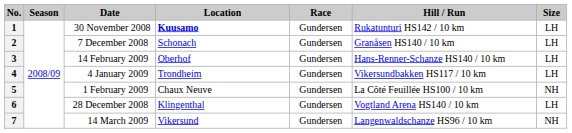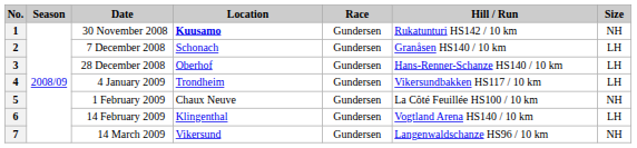 <table class="wikitable plainrowheaders" style="background:#fff; font-size:86%; line-height:15px; border:gray solid 1px; border-collapse:collapse;">
 <tr style="background:#ccc; text-align:center;">
 <th scope="col" style="background:#ccc; width:15px;">No.</th>
 <th scope="col" style="background:#ccc; width:50px;">Season</th>
 <th scope="col" style="background:#ccc; width:120px;">Date</th>
 <th scope="col" style="background:#ccc; width:180px;">Location</th>
 <th scope="col" style="background:#ccc; width:80px;">Race</th>
 <th scope="col" style="background:#ccc; width:250px;">Hill / Run</th>
 <th scope="col" style="background:#ccc; width:35px;">Size</th>
 </tr>
 <tr>
 <th scope=row style="text-align:center;">1</th>
 <td align=center rowspan=7><a href='#'>2008/09</a></td>
 <td align=right>30 November 2008 </td>
 <td><strong> <a href='#'>Kuusamo</a></strong></td>
 <td align=center>Gundersen</td>
 <td><a href='#'>Rukatunturi</a> HS142 / 10 km</td>
-<td align=center>LH</td>
+<td align=center>NH</td>
 </tr>
 <tr>
 <th scope=row style="text-align:center;">2</th>
 <td align=right>7 December 2008  </td>
 <td> <a href='#'>Schonach</a></td>
 <td align=center>Gundersen</td>
 <td><a href='#'>Granåsen</a> HS140 / 10 km</td>
 <td align=center>LH</td>
 </tr>
 <tr>
 <th scope=row style="text-align:center;">3</th>
-<td align=right>14 February 2009  </td>
+<td align=right>28 December 2008  </td>
 <td> <a href='#'>Oberhof</a></td>
 <td align=center>Gundersen</td>
 <td><a href='#'>Hans-Renner-Schanze</a> HS140 / 10 km</td>
 <td align=center>LH</td>
 </tr>
 <tr>
 <th scope=row style="text-align:center;">4</th>
 <td align=right>4 January 2009  </td>
 <td> <a href='#'>Trondheim</a></td>
 <td align=center>Gundersen</td>
 <td><a href='#'>Vikersundbakken</a> HS117 / 10 km</td>
 <td align=center>LH</td>
 </tr>
 <tr>
 <th scope=row style="text-align:center;">5</th>
 <td align=right>1 February 2009  </td>
 <td> Chaux Neuve</td>
 <td align=center>Gundersen</td>
 <td>La Côté Feuillée HS100 / 10 km</td>
 <td align=center>NH</td>
 </tr>
 <tr>
 <th scope=row style="text-align:center;">6</th>
-<td align=right>28 December 2008  </td>
+<td align=right>14 February 2009  </td>
 <td> <a href='#'>Klingenthal</a></td>
 <td align=center>Gundersen</td>
 <td><a href='#'>Vogtland Arena</a> HS140 / 10 km</td>
 <td align=center>LH</td>
 </tr>
 <tr>
 <th scope=row style="text-align:center;">7</th>
 <td align=right>14 March 2009  </td>
 <td> <a href='#'>Vikersund</a></td>
 <td align=center>Gundersen</td>
 <td><a href='#'>Langenwaldschanze</a> HS96 / 10 km</td>
 <td align=center>NH</td>
 </tr>
 </table>
